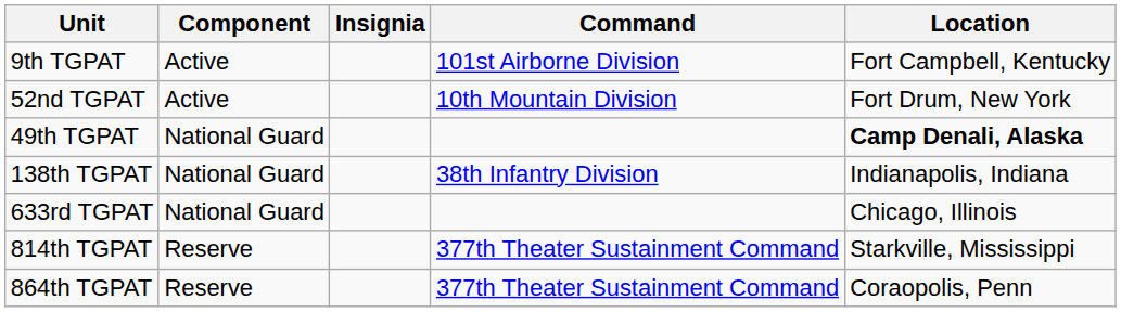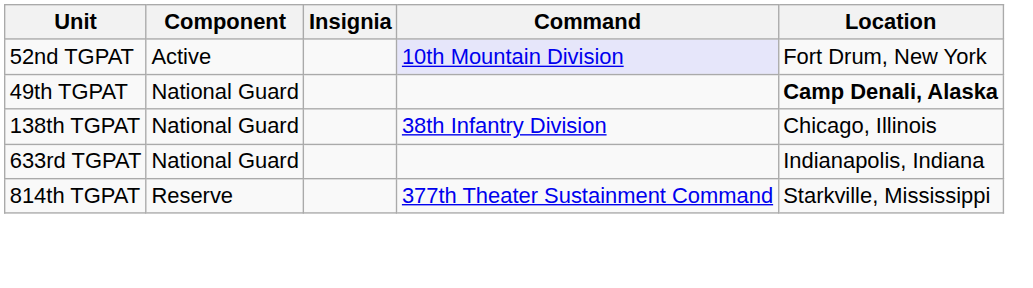 <table class="wikitable">
 <tr>
 <th>Unit</th>
 <th>Component</th>
 <th>Insignia</th>
 <th>Command</th>
 <th>Location</th>
 </tr>
 <tr>
-<td>9th TGPAT</td>
-<td>Active</td>
-<td></td>
-<td><a href='#'>101st Airborne Division</a></td>
-<td>Fort Campbell, Kentucky</td>
-</tr>
-<tr>
 <td>52nd TGPAT</td>
 <td>Active</td>
 <td></td>
-<td><a href='#'>10th Mountain Division</a></td>
+<td style="background: lavender;"><a href='#'>10th Mountain Division</a></td>
 <td>Fort Drum, New York</td>
 </tr>
 <tr>
 <td>49th TGPAT</td>
 <td>National Guard</td>
 <td></td>
 <td></td>
 <td><strong>Camp Denali, Alaska</strong></td>
 </tr>
 <tr>
 <td>138th TGPAT</td>
 <td>National Guard</td>
 <td></td>
 <td><a href='#'>38th Infantry Division</a></td>
-<td>Indianapolis, Indiana</td>
+<td>Chicago, Illinois</td>
 </tr>
 <tr>
 <td>633rd TGPAT</td>
 <td>National Guard</td>
 <td></td>
 <td></td>
-<td>Chicago, Illinois</td>
+<td>Indianapolis, Indiana</td>
 </tr>
 <tr>
 <td>814th TGPAT</td>
 <td>Reserve</td>
 <td></td>
 <td><a href='#'>377th Theater Sustainment Command</a></td>
 <td>Starkville, Mississippi</td>
 </tr>
-<tr>
-<td>864th TGPAT</td>
-<td>Reserve</td>
-<td></td>
-<td><a href='#'>377th Theater Sustainment Command</a></td>
-<td>Coraopolis, Penn</td>
-</tr>
 </table>
